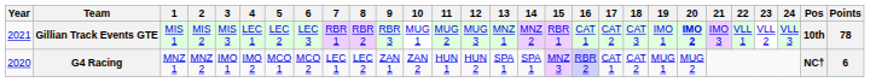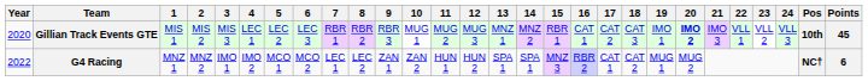 <table class="wikitable" style="text-align:center; font-size:85%">
 <tr>
 <th>Year</th>
 <th>Team</th>
 <th>1</th>
 <th>2</th>
 <th>3</th>
 <th>4</th>
 <th>5</th>
 <th>6</th>
 <th>7</th>
 <th>8</th>
 <th>9</th>
 <th>10</th>
 <th>11</th>
 <th>12</th>
 <th>13</th>
 <th>14</th>
 <th>15</th>
 <th>16</th>
 <th>17</th>
 <th>18</th>
 <th>19</th>
 <th>20</th>
 <th>21</th>
 <th>22</th>
 <th>23</th>
 <th>24</th>
 <th>Pos</th>
 <th>Points</th>
 </tr>
 <tr>
-<td><a href='#'>2021</a></td>
+<td><a href='#'>2020</a></td>
 <th nowrap>Gillian Track Events GTE</th>
 <td style="background:#DFFFDF"><a href='#'>MIS<br>1</a><br></td>
 <td style="background:#DFFFDF"><a href='#'>MIS<br>2</a><br></td>
 <td style="background:#DFFFDF"><a href='#'>MIS<br>3</a><br></td>
 <td style="background:#DFFFDF"><a href='#'>LEC<br>1</a><br></td>
 <td style="background:#DFFFDF"><a href='#'>LEC<br>2</a><br></td>
 <td style="background:#DFFFDF"><a href='#'>LEC<br>3</a><br></td>
 <td style="background:#EFCFFF"><a href='#'>RBR<br>1</a><br></td>
 <td style="background:#EFCFFF"><a href='#'>RBR<br>2</a><br></td>
 <td style="background:#DFFFDF"><a href='#'>RBR<br>3</a><br></td>
 <td style="background:#FFFFFF"><a href='#'>MUG<br>1</a><br></td>
 <td style="background:#DFFFDF"><a href='#'>MUG<br>2</a><br></td>
 <td style="background:#DFFFDF"><a href='#'>MUG<br>3</a><br></td>
 <td style="background:#DFFFDF"><a href='#'>MNZ<br>1</a><br></td>
 <td style="background:#EFCFFF"><a href='#'>MNZ<br>2</a><br></td>
 <td style="background:#EFCFFF;"><a href='#'>RBR<br>1</a><br></td>
 <td style="background:#DFFFDF"><a href='#'>CAT<br>1</a><br></td>
 <td style="background:#DFFFDF"><a href='#'>CAT<br>2</a><br></td>
 <td style="background:#DFFFDF"><a href='#'>CAT<br>3</a><br></td>
 <td style="background:#DFFFDF"><a href='#'>IMO<br>1</a><br></td>
 <td style="background:#DFFFDF"><strong><a href='#'>IMO<br>2</a><br></strong></td>
 <td style="background:#EFCFFF"><a href='#'>IMO<br>3</a><br></td>
 <td style="background:#DFFFDF"><a href='#'>VLL<br>1</a><br></td>
 <td style="background:#FFFFFF"><a href='#'>VLL<br>2</a><br></td>
 <td style="background:#DFFFDF"><a href='#'>VLL<br>3</a><br></td>
 <th>10th</th>
-<th>78</th>
+<th>45</th>
 </tr>
 <tr>
-<td><a href='#'>2020</a></td>
+<td><a href='#'>2022</a></td>
 <th nowrap>G4 Racing</th>
 <td style="background:#;"><a href='#'>MNZ<br>1</a></td>
 <td style="background:#;"><a href='#'>MNZ<br>2</a></td>
 <td style="background:#;"><a href='#'>IMO<br>1</a></td>
 <td style="background:#;"><a href='#'>IMO<br>2</a></td>
 <td style="background:#;"><a href='#'>MCO<br>1</a></td>
 <td style="background:#;"><a href='#'>MCO<br>2</a></td>
 <td style="background:#;"><a href='#'>LEC<br>1</a></td>
 <td style="background:#;"><a href='#'>LEC<br>2</a></td>
 <td style="background:#;"><a href='#'>ZAN<br>1</a></td>
 <td style="background:#;"><a href='#'>ZAN<br>2</a></td>
 <td style="background:#;"><a href='#'>HUN<br>1</a></td>
 <td style="background:#;"><a href='#'>HUN<br>2</a></td>
 <td style="background:#;"><a href='#'>SPA<br>1</a></td>
 <td style="background:#;"><a href='#'>SPA<br>1</a></td>
 <td style="background:#EFCFFF"><a href='#'>MNZ<br>3</a><br></td>
 <td style="background:#CFCFFF;"><a href='#'>RBR<br>2</a><br></td>
 <td style="background:#;"><a href='#'>CAT<br>1</a></td>
 <td style="background:#;"><a href='#'>CAT<br>2</a></td>
 <td style="background:#;"><a href='#'>MUG<br>1</a></td>
 <td style="background:#;"><a href='#'>MUG<br>2</a></td>
 <td colspan=4></td>
 <th>NC†</th>
 <th>6</th>
 </tr>
 </table>
